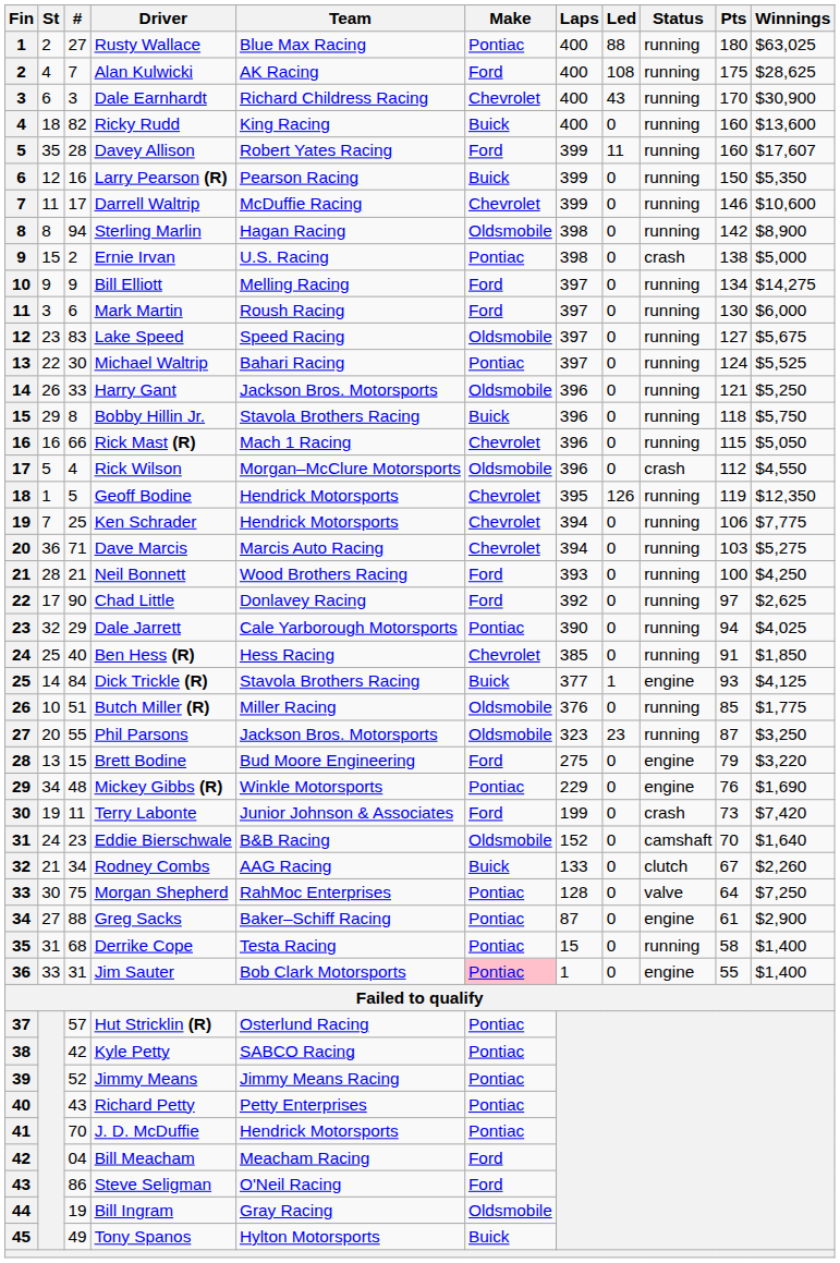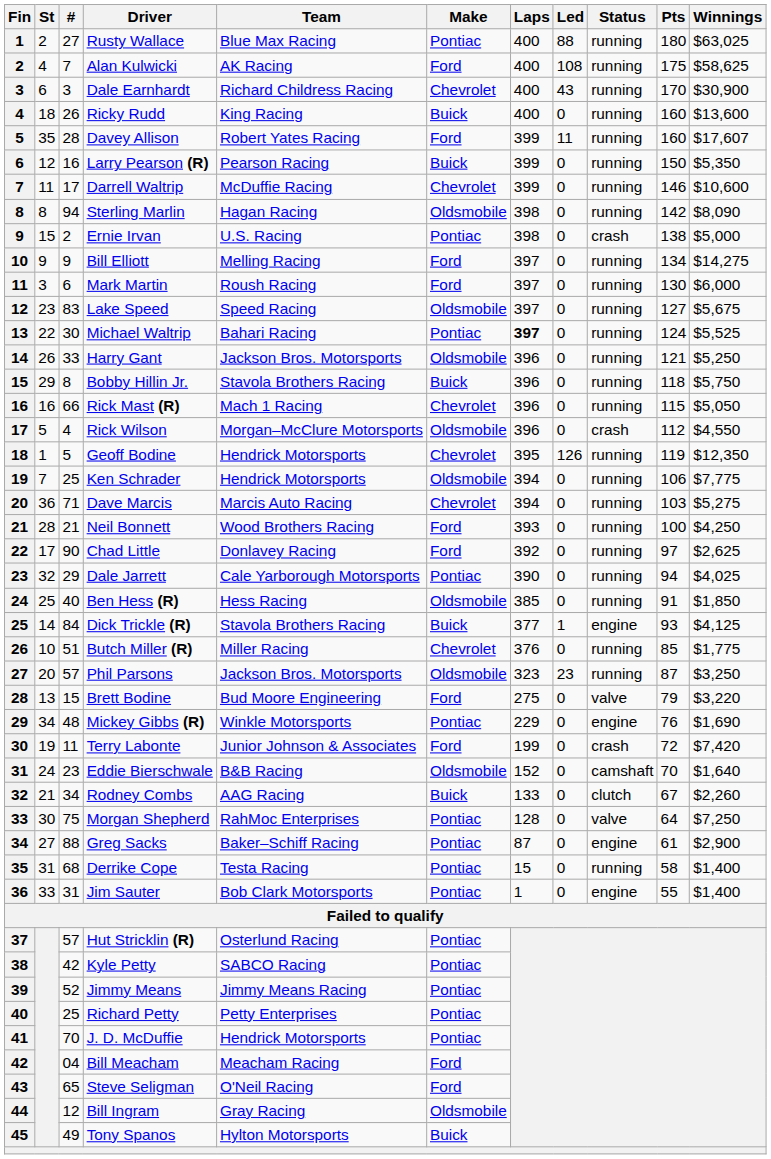 <table class="wikitable" style="font-size:95%">
 <tr>
 <th>Fin</th>
 <th>St</th>
 <th>#</th>
 <th>Driver</th>
 <th>Team</th>
 <th>Make</th>
 <th>Laps</th>
 <th>Led</th>
 <th>Status</th>
 <th>Pts</th>
 <th>Winnings</th>
 </tr>
 <tr>
 <th>1</th>
 <td>2</td>
 <td>27</td>
 <td><a href='#'>Rusty Wallace</a></td>
 <td><a href='#'>Blue Max Racing</a></td>
 <td><a href='#'>Pontiac</a></td>
 <td>400</td>
 <td>88</td>
 <td>running</td>
 <td>180</td>
 <td>$63,025</td>
 </tr>
 <tr>
 <th>2</th>
 <td>4</td>
 <td>7</td>
 <td><a href='#'>Alan Kulwicki</a></td>
 <td><a href='#'>AK Racing</a></td>
 <td><a href='#'>Ford</a></td>
 <td>400</td>
 <td>108</td>
 <td>running</td>
 <td>175</td>
-<td>$28,625</td>
+<td>$58,625</td>
 </tr>
 <tr>
 <th>3</th>
 <td>6</td>
 <td>3</td>
 <td><a href='#'>Dale Earnhardt</a></td>
 <td><a href='#'>Richard Childress Racing</a></td>
 <td><a href='#'>Chevrolet</a></td>
 <td>400</td>
 <td>43</td>
 <td>running</td>
 <td>170</td>
 <td>$30,900</td>
 </tr>
 <tr>
 <th>4</th>
 <td>18</td>
-<td>82</td>
+<td>26</td>
 <td><a href='#'>Ricky Rudd</a></td>
 <td><a href='#'>King Racing</a></td>
 <td><a href='#'>Buick</a></td>
 <td>400</td>
 <td>0</td>
 <td>running</td>
 <td>160</td>
 <td>$13,600</td>
 </tr>
 <tr>
 <th>5</th>
 <td>35</td>
 <td>28</td>
 <td><a href='#'>Davey Allison</a></td>
 <td><a href='#'>Robert Yates Racing</a></td>
 <td><a href='#'>Ford</a></td>
 <td>399</td>
 <td>11</td>
 <td>running</td>
 <td>160</td>
 <td>$17,607</td>
 </tr>
 <tr>
 <th>6</th>
 <td>12</td>
 <td>16</td>
 <td><a href='#'>Larry Pearson</a> <strong>(R)</strong></td>
 <td><a href='#'>Pearson Racing</a></td>
 <td><a href='#'>Buick</a></td>
 <td>399</td>
 <td>0</td>
 <td>running</td>
 <td>150</td>
 <td>$5,350</td>
 </tr>
 <tr>
 <th>7</th>
 <td>11</td>
 <td>17</td>
 <td><a href='#'>Darrell Waltrip</a></td>
 <td><a href='#'>McDuffie Racing</a></td>
 <td><a href='#'>Chevrolet</a></td>
 <td>399</td>
 <td>0</td>
 <td>running</td>
 <td>146</td>
 <td>$10,600</td>
 </tr>
 <tr>
 <th>8</th>
 <td>8</td>
 <td>94</td>
 <td><a href='#'>Sterling Marlin</a></td>
 <td><a href='#'>Hagan Racing</a></td>
 <td><a href='#'>Oldsmobile</a></td>
 <td>398</td>
 <td>0</td>
 <td>running</td>
 <td>142</td>
-<td>$8,900</td>
+<td>$8,090</td>
 </tr>
 <tr>
 <th>9</th>
 <td>15</td>
 <td>2</td>
 <td><a href='#'>Ernie Irvan</a></td>
 <td><a href='#'>U.S. Racing</a></td>
 <td><a href='#'>Pontiac</a></td>
 <td>398</td>
 <td>0</td>
 <td>crash</td>
 <td>138</td>
 <td>$5,000</td>
 </tr>
 <tr>
 <th>10</th>
 <td>9</td>
 <td>9</td>
 <td><a href='#'>Bill Elliott</a></td>
 <td><a href='#'>Melling Racing</a></td>
 <td><a href='#'>Ford</a></td>
 <td>397</td>
 <td>0</td>
 <td>running</td>
 <td>134</td>
 <td>$14,275</td>
 </tr>
 <tr>
 <th>11</th>
 <td>3</td>
 <td>6</td>
 <td><a href='#'>Mark Martin</a></td>
 <td><a href='#'>Roush Racing</a></td>
 <td><a href='#'>Ford</a></td>
 <td>397</td>
 <td>0</td>
 <td>running</td>
 <td>130</td>
 <td>$6,000</td>
 </tr>
 <tr>
 <th>12</th>
 <td>23</td>
 <td>83</td>
 <td><a href='#'>Lake Speed</a></td>
 <td><a href='#'>Speed Racing</a></td>
 <td><a href='#'>Oldsmobile</a></td>
 <td>397</td>
 <td>0</td>
 <td>running</td>
 <td>127</td>
 <td>$5,675</td>
 </tr>
 <tr>
 <th>13</th>
 <td>22</td>
 <td>30</td>
 <td><a href='#'>Michael Waltrip</a></td>
 <td><a href='#'>Bahari Racing</a></td>
 <td><a href='#'>Pontiac</a></td>
-<td>397</td>
+<td><strong>397</strong></td>
 <td>0</td>
 <td>running</td>
 <td>124</td>
 <td>$5,525</td>
 </tr>
 <tr>
 <th>14</th>
 <td>26</td>
 <td>33</td>
 <td><a href='#'>Harry Gant</a></td>
 <td><a href='#'>Jackson Bros. Motorsports</a></td>
 <td><a href='#'>Oldsmobile</a></td>
 <td>396</td>
 <td>0</td>
 <td>running</td>
 <td>121</td>
 <td>$5,250</td>
 </tr>
 <tr>
 <th>15</th>
 <td>29</td>
 <td>8</td>
 <td><a href='#'>Bobby Hillin Jr.</a></td>
 <td><a href='#'>Stavola Brothers Racing</a></td>
 <td><a href='#'>Buick</a></td>
 <td>396</td>
 <td>0</td>
 <td>running</td>
 <td>118</td>
 <td>$5,750</td>
 </tr>
 <tr>
 <th>16</th>
 <td>16</td>
 <td>66</td>
 <td><a href='#'>Rick Mast</a> <strong>(R)</strong></td>
 <td><a href='#'>Mach 1 Racing</a></td>
 <td><a href='#'>Chevrolet</a></td>
 <td>396</td>
 <td>0</td>
 <td>running</td>
 <td>115</td>
 <td>$5,050</td>
 </tr>
 <tr>
 <th>17</th>
 <td>5</td>
 <td>4</td>
 <td><a href='#'>Rick Wilson</a></td>
 <td><a href='#'>Morgan–McClure Motorsports</a></td>
 <td><a href='#'>Oldsmobile</a></td>
 <td>396</td>
 <td>0</td>
 <td>crash</td>
 <td>112</td>
 <td>$4,550</td>
 </tr>
 <tr>
 <th>18</th>
 <td>1</td>
 <td>5</td>
 <td><a href='#'>Geoff Bodine</a></td>
 <td><a href='#'>Hendrick Motorsports</a></td>
 <td><a href='#'>Chevrolet</a></td>
 <td>395</td>
 <td>126</td>
 <td>running</td>
 <td>119</td>
 <td>$12,350</td>
 </tr>
 <tr>
 <th>19</th>
 <td>7</td>
 <td>25</td>
 <td><a href='#'>Ken Schrader</a></td>
 <td><a href='#'>Hendrick Motorsports</a></td>
-<td><a href='#'>Chevrolet</a></td>
+<td><a href='#'>Oldsmobile</a></td>
 <td>394</td>
 <td>0</td>
 <td>running</td>
 <td>106</td>
 <td>$7,775</td>
 </tr>
 <tr>
 <th>20</th>
 <td>36</td>
 <td>71</td>
 <td><a href='#'>Dave Marcis</a></td>
 <td><a href='#'>Marcis Auto Racing</a></td>
 <td><a href='#'>Chevrolet</a></td>
 <td>394</td>
 <td>0</td>
 <td>running</td>
 <td>103</td>
 <td>$5,275</td>
 </tr>
 <tr>
 <th>21</th>
 <td>28</td>
 <td>21</td>
 <td><a href='#'>Neil Bonnett</a></td>
 <td><a href='#'>Wood Brothers Racing</a></td>
 <td><a href='#'>Ford</a></td>
 <td>393</td>
 <td>0</td>
 <td>running</td>
 <td>100</td>
 <td>$4,250</td>
 </tr>
 <tr>
 <th>22</th>
 <td>17</td>
 <td>90</td>
 <td><a href='#'>Chad Little</a></td>
 <td><a href='#'>Donlavey Racing</a></td>
 <td><a href='#'>Ford</a></td>
 <td>392</td>
 <td>0</td>
 <td>running</td>
 <td>97</td>
 <td>$2,625</td>
 </tr>
 <tr>
 <th>23</th>
 <td>32</td>
 <td>29</td>
 <td><a href='#'>Dale Jarrett</a></td>
 <td><a href='#'>Cale Yarborough Motorsports</a></td>
 <td><a href='#'>Pontiac</a></td>
 <td>390</td>
 <td>0</td>
 <td>running</td>
 <td>94</td>
 <td>$4,025</td>
 </tr>
 <tr>
 <th>24</th>
 <td>25</td>
 <td>40</td>
 <td><a href='#'>Ben Hess</a> <strong>(R)</strong></td>
 <td><a href='#'>Hess Racing</a></td>
-<td><a href='#'>Chevrolet</a></td>
+<td><a href='#'>Oldsmobile</a></td>
 <td>385</td>
 <td>0</td>
 <td>running</td>
 <td>91</td>
 <td>$1,850</td>
 </tr>
 <tr>
 <th>25</th>
 <td>14</td>
 <td>84</td>
 <td><a href='#'>Dick Trickle</a> <strong>(R)</strong></td>
 <td><a href='#'>Stavola Brothers Racing</a></td>
 <td><a href='#'>Buick</a></td>
 <td>377</td>
 <td>1</td>
 <td>engine</td>
 <td>93</td>
 <td>$4,125</td>
 </tr>
 <tr>
 <th>26</th>
 <td>10</td>
 <td>51</td>
 <td><a href='#'>Butch Miller</a> <strong>(R)</strong></td>
 <td><a href='#'>Miller Racing</a></td>
-<td><a href='#'>Oldsmobile</a></td>
+<td><a href='#'>Chevrolet</a></td>
 <td>376</td>
 <td>0</td>
 <td>running</td>
 <td>85</td>
 <td>$1,775</td>
 </tr>
 <tr>
 <th>27</th>
 <td>20</td>
-<td>55</td>
+<td>57</td>
 <td><a href='#'>Phil Parsons</a></td>
 <td><a href='#'>Jackson Bros. Motorsports</a></td>
 <td><a href='#'>Oldsmobile</a></td>
 <td>323</td>
 <td>23</td>
 <td>running</td>
 <td>87</td>
 <td>$3,250</td>
 </tr>
 <tr>
 <th>28</th>
 <td>13</td>
 <td>15</td>
 <td><a href='#'>Brett Bodine</a></td>
 <td><a href='#'>Bud Moore Engineering</a></td>
 <td><a href='#'>Ford</a></td>
 <td>275</td>
 <td>0</td>
-<td>engine</td>
+<td>valve</td>
 <td>79</td>
 <td>$3,220</td>
 </tr>
 <tr>
 <th>29</th>
 <td>34</td>
 <td>48</td>
 <td><a href='#'>Mickey Gibbs</a> <strong>(R)</strong></td>
 <td><a href='#'>Winkle Motorsports</a></td>
 <td><a href='#'>Pontiac</a></td>
 <td>229</td>
 <td>0</td>
 <td>engine</td>
 <td>76</td>
 <td>$1,690</td>
 </tr>
 <tr>
 <th>30</th>
 <td>19</td>
 <td>11</td>
 <td><a href='#'>Terry Labonte</a></td>
 <td><a href='#'>Junior Johnson & Associates</a></td>
 <td><a href='#'>Ford</a></td>
 <td>199</td>
 <td>0</td>
 <td>crash</td>
-<td>73</td>
+<td>72</td>
 <td>$7,420</td>
 </tr>
 <tr>
 <th>31</th>
 <td>24</td>
 <td>23</td>
 <td><a href='#'>Eddie Bierschwale</a></td>
 <td><a href='#'>B&B Racing</a></td>
 <td><a href='#'>Oldsmobile</a></td>
 <td>152</td>
 <td>0</td>
 <td>camshaft</td>
 <td>70</td>
 <td>$1,640</td>
 </tr>
 <tr>
 <th>32</th>
 <td>21</td>
 <td>34</td>
 <td><a href='#'>Rodney Combs</a></td>
 <td><a href='#'>AAG Racing</a></td>
 <td><a href='#'>Buick</a></td>
 <td>133</td>
 <td>0</td>
 <td>clutch</td>
 <td>67</td>
 <td>$2,260</td>
 </tr>
 <tr>
 <th>33</th>
 <td>30</td>
 <td>75</td>
 <td><a href='#'>Morgan Shepherd</a></td>
 <td><a href='#'>RahMoc Enterprises</a></td>
 <td><a href='#'>Pontiac</a></td>
 <td>128</td>
 <td>0</td>
 <td>valve</td>
 <td>64</td>
 <td>$7,250</td>
 </tr>
 <tr>
 <th>34</th>
 <td>27</td>
 <td>88</td>
 <td><a href='#'>Greg Sacks</a></td>
 <td><a href='#'>Baker–Schiff Racing</a></td>
 <td><a href='#'>Pontiac</a></td>
 <td>87</td>
 <td>0</td>
 <td>engine</td>
 <td>61</td>
 <td>$2,900</td>
 </tr>
 <tr>
 <th>35</th>
 <td>31</td>
 <td>68</td>
 <td><a href='#'>Derrike Cope</a></td>
 <td><a href='#'>Testa Racing</a></td>
 <td><a href='#'>Pontiac</a></td>
 <td>15</td>
 <td>0</td>
 <td>running</td>
 <td>58</td>
 <td>$1,400</td>
 </tr>
 <tr>
 <th>36</th>
 <td>33</td>
 <td>31</td>
 <td><a href='#'>Jim Sauter</a></td>
 <td><a href='#'>Bob Clark Motorsports</a></td>
-<td style="background: pink;"><a href='#'>Pontiac</a></td>
+<td><a href='#'>Pontiac</a></td>
 <td>1</td>
 <td>0</td>
 <td>engine</td>
 <td>55</td>
 <td>$1,400</td>
 </tr>
 <tr>
 <th colspan="11">Failed to qualify</th>
 </tr>
 <tr>
 <th>37</th>
 <th rowspan="9"></th>
 <td>57</td>
 <td><a href='#'>Hut Stricklin</a> <strong>(R)</strong></td>
 <td><a href='#'>Osterlund Racing</a></td>
 <td><a href='#'>Pontiac</a></td>
 <th colspan="5" rowspan="9"></th>
 </tr>
 <tr>
 <th>38</th>
 <td>42</td>
 <td><a href='#'>Kyle Petty</a></td>
 <td><a href='#'>SABCO Racing</a></td>
 <td><a href='#'>Pontiac</a></td>
 </tr>
 <tr>
 <th>39</th>
 <td>52</td>
 <td><a href='#'>Jimmy Means</a></td>
 <td><a href='#'>Jimmy Means Racing</a></td>
 <td><a href='#'>Pontiac</a></td>
 </tr>
 <tr>
 <th>40</th>
-<td>43</td>
+<td>25</td>
 <td><a href='#'>Richard Petty</a></td>
 <td><a href='#'>Petty Enterprises</a></td>
 <td><a href='#'>Pontiac</a></td>
 </tr>
 <tr>
 <th>41</th>
 <td>70</td>
 <td><a href='#'>J. D. McDuffie</a></td>
 <td><a href='#'>Hendrick Motorsports</a></td>
 <td><a href='#'>Pontiac</a></td>
 </tr>
 <tr>
 <th>42</th>
 <td>04</td>
 <td><a href='#'>Bill Meacham</a></td>
 <td><a href='#'>Meacham Racing</a></td>
 <td><a href='#'>Ford</a></td>
 </tr>
 <tr>
 <th>43</th>
-<td>86</td>
+<td>65</td>
 <td><a href='#'>Steve Seligman</a></td>
 <td><a href='#'>O'Neil Racing</a></td>
 <td><a href='#'>Ford</a></td>
 </tr>
 <tr>
 <th>44</th>
-<td>19</td>
+<td>12</td>
 <td><a href='#'>Bill Ingram</a></td>
 <td><a href='#'>Gray Racing</a></td>
 <td><a href='#'>Oldsmobile</a></td>
 </tr>
 <tr>
 <th>45</th>
 <td>49</td>
 <td><a href='#'>Tony Spanos</a></td>
 <td><a href='#'>Hylton Motorsports</a></td>
 <td><a href='#'>Buick</a></td>
 </tr>
 <tr>
 <th colspan="11"></th>
 </tr>
 </table>
